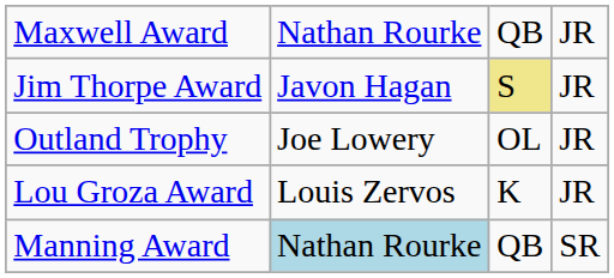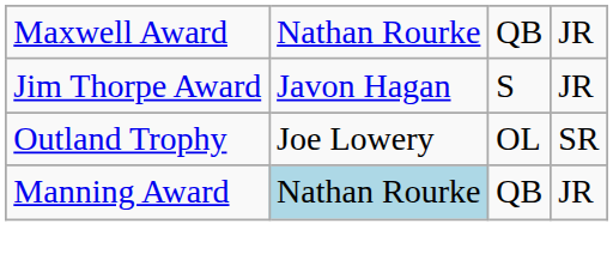 <table class="wikitable">
 <tr>
 <td><a href='#'>Maxwell Award</a></td>
 <td><a href='#'>Nathan Rourke</a></td>
 <td>QB</td>
 <td>JR</td>
 </tr>
 <tr>
 <td><a href='#'>Jim Thorpe Award</a></td>
 <td><a href='#'>Javon Hagan</a></td>
-<td style="background: khaki;">S</td>
+<td>S</td>
 <td>JR</td>
 </tr>
 <tr>
 <td><a href='#'>Outland Trophy</a></td>
 <td>Joe Lowery</td>
 <td>OL</td>
-<td>JR</td>
-</tr>
-<tr>
-<td><a href='#'>Lou Groza Award</a></td>
-<td>Louis Zervos</td>
-<td>K</td>
-<td>JR</td>
+<td>SR</td>
 </tr>
 <tr>
 <td><a href='#'>Manning Award</a></td>
 <td style="background: lightblue;">Nathan Rourke</td>
 <td>QB</td>
-<td>SR</td>
+<td>JR</td>
 </tr>
 </table>
